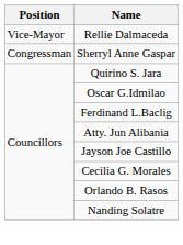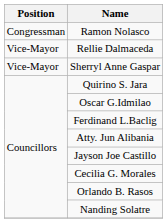 <table class="wikitable" style="line-height:1.20em; font-size:100%;">
 <tr>
 <th>Position</th>
 <th>Name</th>
 </tr>
 <tr>
+<td>Congressman</td>
+<td style="text-align:center;">Ramon Nolasco</td>
+</tr>
+<tr>
 <td>Vice-Mayor</td>
 <td style="text-align:center;">Rellie Dalmaceda</td>
 </tr>
 <tr>
-<td>Congressman</td>
+<td>Vice-Mayor</td>
 <td style="text-align:center;">Sherryl Anne Gaspar</td>
 </tr>
 <tr>
 <td rowspan=8>Councillors</td>
 <td style="text-align:center;">Quirino  S. Jara</td>
 </tr>
 <tr>
 <td style="text-align:center;">Oscar G.Idmilao</td>
 </tr>
 <tr>
 <td style="text-align:center;">Ferdinand L.Baclig</td>
 </tr>
 <tr>
 <td style="text-align:center;">Atty. Jun Alibania</td>
 </tr>
 <tr>
 <td style="text-align:center;">Jayson Joe Castillo</td>
 </tr>
 <tr>
 <td style="text-align:center;">Cecilia G. Morales</td>
 </tr>
 <tr>
 <td style="text-align:center;">Orlando B. Rasos</td>
 </tr>
 <tr>
 <td style="text-align:center;">Nanding Solatre</td>
 </tr>
 <tr>
 </tr>
 </table>
